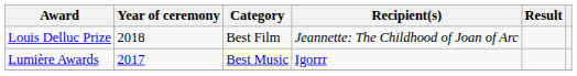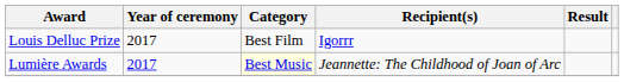 <table class="wikitable plainrowheaders sortable">
 <tr>
 <th scope="col">Award</th>
 <th scope="col">Year of ceremony</th>
 <th scope="col">Category</th>
 <th scope="col">Recipient(s)</th>
 <th scope="col">Result</th>
 <th scope="col" class="unsortable"></th>
 </tr>
 <tr>
 <td><a href='#'>Louis Delluc Prize</a></td>
-<td>2018</td>
+<td>2017</td>
 <td>Best Film</td>
-<td><em>Jeannette: The Childhood of Joan of Arc</em></td>
+<td><a href='#'>Igorrr</a></td>
 <td></td>
 <td></td>
 </tr>
 <tr>
 <td><a href='#'>Lumière Awards</a></td>
 <td><a href='#'>2017</a></td>
 <td style="background: lightyellow;"><a href='#'>Best Music</a></td>
-<td><a href='#'>Igorrr</a></td>
+<td><em>Jeannette: The Childhood of Joan of Arc</em></td>
 <td></td>
 <td></td>
 </tr>
 <tr>
 </tr>
 </table>
